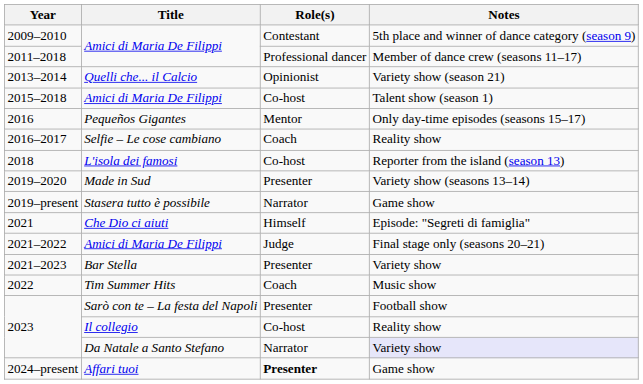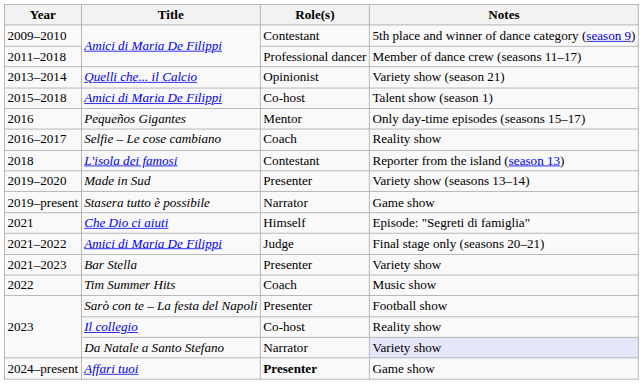 <table class="wikitable plainrowheaders sortable">
 <tr>
 <th scope="col">Year</th>
 <th scope="col">Title</th>
 <th scope="col">Role(s)</th>
 <th scope="col" class="unsortable">Notes</th>
 </tr>
 <tr>
 <td>2009–2010</td>
 <td rowspan="2"><em><a href='#'>Amici di Maria De Filippi</a></em></td>
 <td>Contestant</td>
 <td>5th place and winner of dance category (<a href='#'>season 9</a>)</td>
 </tr>
 <tr>
 <td>2011–2018</td>
 <td>Professional dancer</td>
 <td>Member of dance crew (seasons 11–17)</td>
 </tr>
 <tr>
 <td>2013–2014</td>
 <td><em><a href='#'>Quelli che... il Calcio</a></em></td>
 <td>Opinionist</td>
 <td>Variety show (season 21)</td>
 </tr>
 <tr>
 <td>2015–2018</td>
 <td><em><a href='#'>Amici di Maria De Filippi</a></em></td>
 <td>Co-host</td>
 <td>Talent show (season 1)</td>
 </tr>
 <tr>
 <td>2016</td>
 <td><em>Pequeños Gigantes</em></td>
 <td>Mentor</td>
 <td>Only day-time episodes (seasons 15–17)</td>
 </tr>
 <tr>
 <td>2016–2017</td>
 <td><em>Selfie – Le cose cambiano</em></td>
 <td>Coach</td>
 <td>Reality show</td>
 </tr>
 <tr>
 <td>2018</td>
 <td><em><a href='#'>L'isola dei famosi</a></em></td>
-<td>Co-host</td>
+<td>Contestant</td>
 <td>Reporter from the island (<a href='#'>season 13</a>)</td>
 </tr>
 <tr>
 <td>2019–2020</td>
 <td><em>Made in Sud</em></td>
 <td>Presenter</td>
 <td>Variety show (seasons 13–14)</td>
 </tr>
 <tr>
 <td>2019–present</td>
 <td><em>Stasera tutto è possibile</em></td>
 <td>Narrator</td>
 <td>Game show</td>
 </tr>
 <tr>
 <td>2021</td>
 <td><em><a href='#'>Che Dio ci aiuti</a></em></td>
 <td>Himself</td>
 <td>Episode: "Segreti di famiglia"</td>
 </tr>
 <tr>
 <td>2021–2022</td>
 <td><em><a href='#'>Amici di Maria De Filippi</a></em></td>
 <td>Judge</td>
 <td>Final stage only (seasons 20–21)</td>
 </tr>
 <tr>
 <td>2021–2023</td>
 <td><em>Bar Stella</em></td>
 <td>Presenter</td>
 <td>Variety show</td>
 </tr>
 <tr>
 <td>2022</td>
 <td><em>Tim Summer Hits</em></td>
 <td>Coach</td>
 <td>Music show</td>
 </tr>
 <tr>
 <td rowspan="3">2023</td>
 <td><em>Sarò con te – La festa del Napoli</em></td>
 <td>Presenter</td>
 <td>Football show</td>
 </tr>
 <tr>
 <td><em><a href='#'>Il collegio</a></em></td>
 <td>Co-host</td>
 <td>Reality show</td>
 </tr>
 <tr>
 <td><em>Da Natale a Santo Stefano</em></td>
 <td>Narrator</td>
 <td style="background: lavender;">Variety show</td>
 </tr>
 <tr>
 <td>2024–present</td>
 <td><em><a href='#'>Affari tuoi</a></em></td>
 <td><strong>Presenter</strong></td>
 <td>Game show</td>
 </tr>
 </table>
